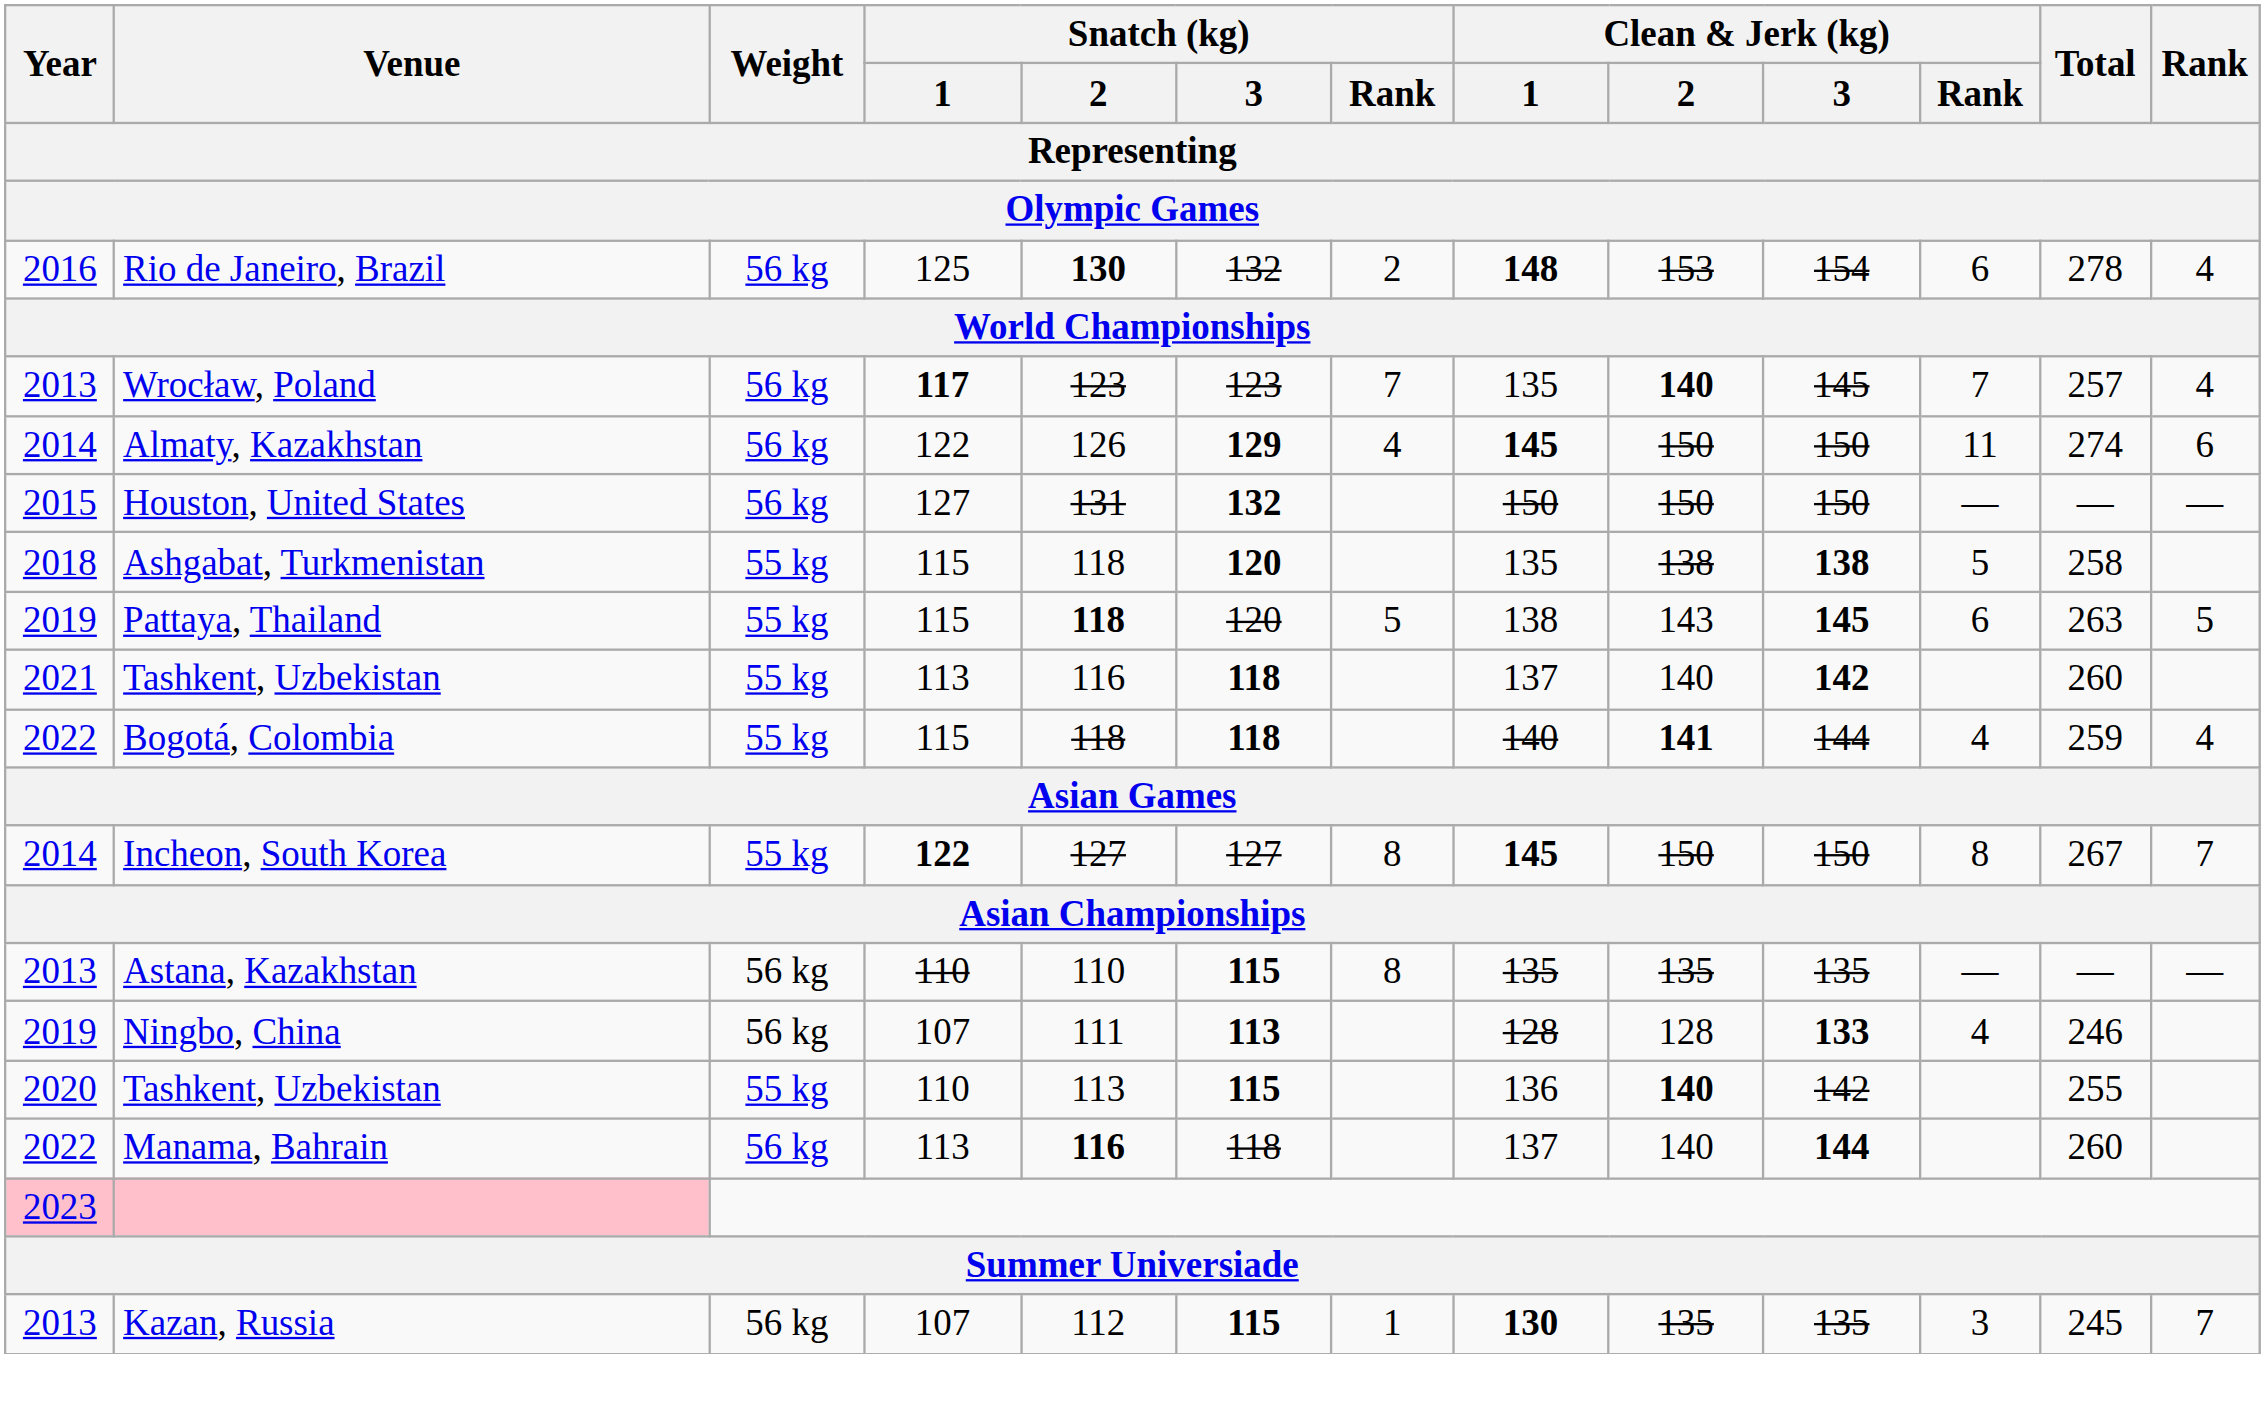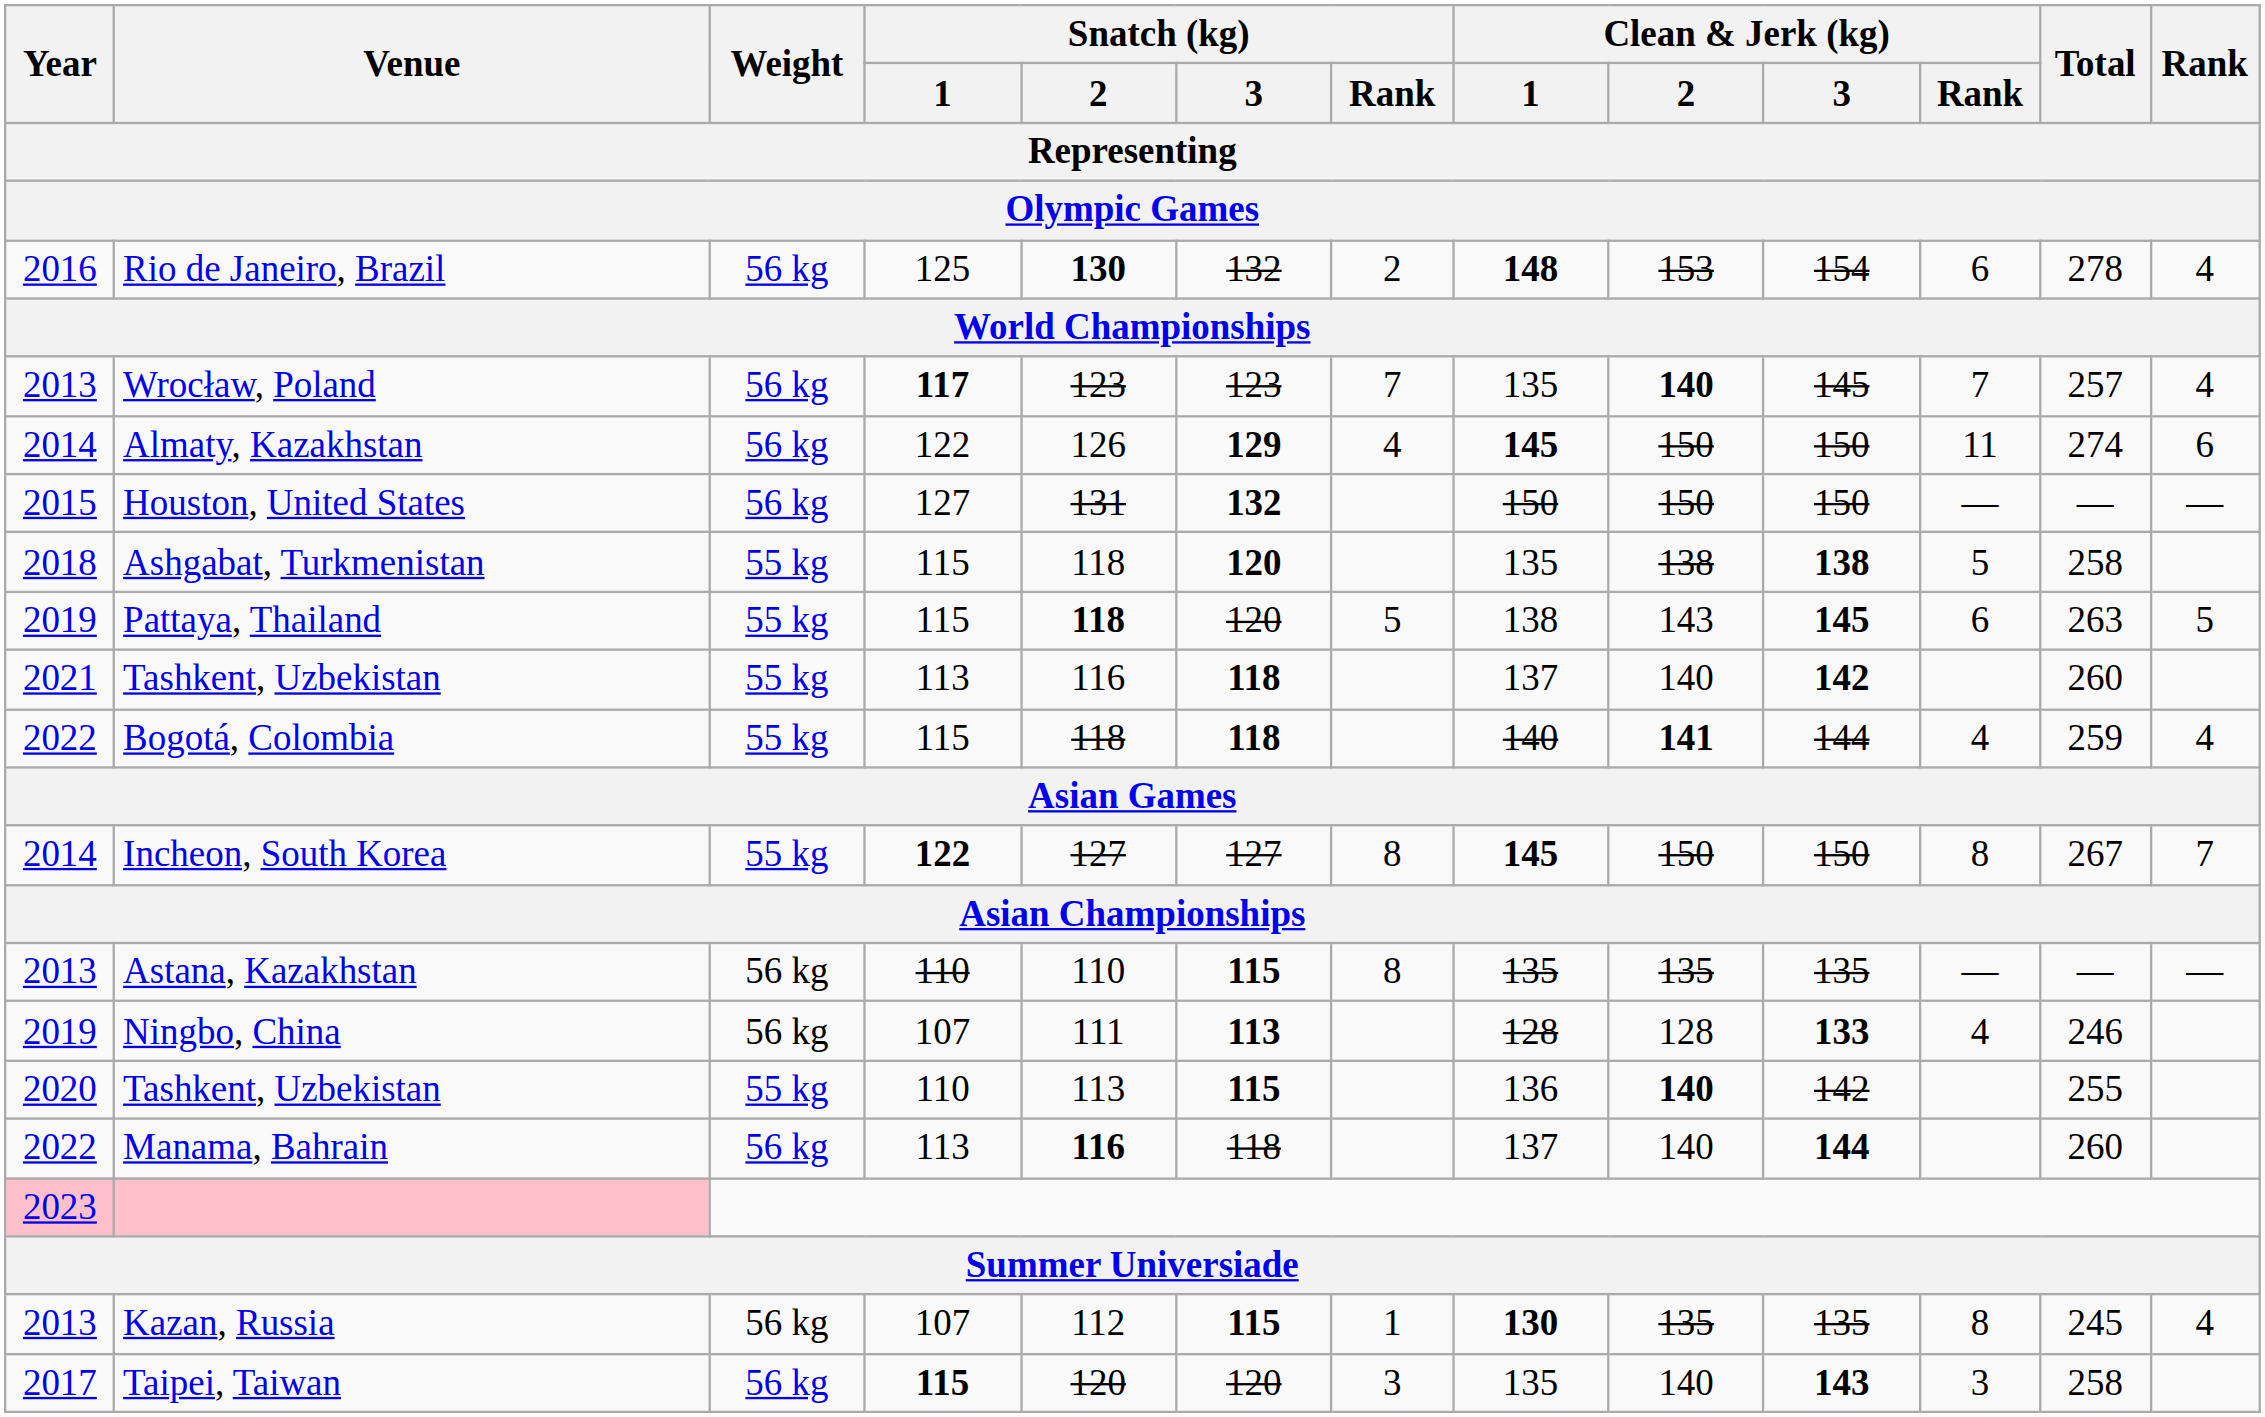 <table class="wikitable" style="text-align:center">
 <tr>
 <th rowspan=2 width=40>Year</th>
 <th rowspan=2 width=250>Venue</th>
 <th rowspan=2 width=60>Weight</th>
 <th colspan=4>Snatch (kg)</th>
 <th colspan=4>Clean & Jerk (kg)</th>
 <th rowspan=2 width=40>Total</th>
 <th rowspan=2 width=40>Rank</th>
 </tr>
 <tr>
 <th width=60>1</th>
 <th width=60>2</th>
 <th width=60>3</th>
 <th width=45>Rank</th>
 <th width=60>1</th>
 <th width=60>2</th>
 <th width=60>3</th>
 <th width=45>Rank</th>
 </tr>
 <tr>
 <th colspan=13>Representing </th>
 </tr>
 <tr>
 <th colspan=13><a href='#'>Olympic Games</a></th>
 </tr>
 <tr>
 <td><a href='#'>2016</a></td>
 <td align=left> <a href='#'>Rio de Janeiro</a>, <a href='#'>Brazil</a></td>
 <td><a href='#'>56 kg</a></td>
 <td>125</td>
 <td><strong>130</strong></td>
 <td><s>132</s></td>
 <td>2</td>
 <td><strong>148</strong></td>
 <td><s>153</s></td>
 <td><s>154</s></td>
 <td>6</td>
 <td>278</td>
 <td>4</td>
 </tr>
 <tr>
 <th colspan=13><a href='#'>World Championships</a></th>
 </tr>
 <tr>
 <td><a href='#'>2013</a></td>
 <td align=left> <a href='#'>Wrocław</a>, <a href='#'>Poland</a></td>
 <td><a href='#'>56 kg</a></td>
 <td><strong>117</strong></td>
 <td><s>123</s></td>
 <td><s>123</s></td>
 <td>7</td>
 <td>135</td>
 <td><strong>140</strong></td>
 <td><s>145</s></td>
 <td>7</td>
 <td>257</td>
 <td>4</td>
 </tr>
 <tr>
 <td><a href='#'>2014</a></td>
 <td align=left> <a href='#'>Almaty</a>, <a href='#'>Kazakhstan</a></td>
 <td><a href='#'>56 kg</a></td>
 <td>122</td>
 <td>126</td>
 <td><strong>129</strong></td>
 <td>4</td>
 <td><strong>145</strong></td>
 <td><s>150</s></td>
 <td><s>150</s></td>
 <td>11</td>
 <td>274</td>
 <td>6</td>
 </tr>
 <tr>
 <td><a href='#'>2015</a></td>
 <td align=left> <a href='#'>Houston</a>, <a href='#'>United States</a></td>
 <td><a href='#'>56 kg</a></td>
 <td>127</td>
 <td><s>131</s></td>
 <td><strong>132</strong></td>
 <td></td>
 <td><s>150</s></td>
 <td><s>150</s></td>
 <td><s>150</s></td>
 <td>—</td>
 <td>—</td>
 <td>—</td>
 </tr>
 <tr>
 <td><a href='#'>2018</a></td>
 <td align=left> <a href='#'>Ashgabat</a>, <a href='#'>Turkmenistan</a></td>
 <td><a href='#'>55 kg</a></td>
 <td>115</td>
 <td>118</td>
 <td><strong>120</strong></td>
 <td></td>
 <td>135</td>
 <td><s>138</s></td>
 <td><strong>138</strong></td>
 <td>5</td>
 <td>258</td>
 <td></td>
 </tr>
 <tr>
 <td><a href='#'>2019</a></td>
 <td align=left> <a href='#'>Pattaya</a>, <a href='#'>Thailand</a></td>
 <td><a href='#'>55 kg</a></td>
 <td>115</td>
 <td><strong>118</strong></td>
 <td><s>120</s></td>
 <td>5</td>
 <td>138</td>
 <td>143</td>
 <td><strong>145</strong></td>
 <td>6</td>
 <td>263</td>
 <td>5</td>
 </tr>
 <tr>
 <td><a href='#'>2021</a></td>
 <td align=left> <a href='#'>Tashkent</a>, <a href='#'>Uzbekistan</a></td>
 <td><a href='#'>55 kg</a></td>
 <td>113</td>
 <td>116</td>
 <td><strong>118</strong></td>
 <td></td>
 <td>137</td>
 <td>140</td>
 <td><strong>142</strong></td>
 <td></td>
 <td>260</td>
 <td></td>
 </tr>
 <tr>
 <td><a href='#'>2022</a></td>
 <td align=left> <a href='#'>Bogotá</a>, <a href='#'>Colombia</a></td>
 <td><a href='#'>55 kg</a></td>
 <td>115</td>
 <td><s>118</s></td>
 <td><strong>118</strong></td>
 <td></td>
 <td><s>140</s></td>
 <td><strong>141</strong></td>
 <td><s>144</s></td>
 <td>4</td>
 <td>259</td>
 <td>4</td>
 </tr>
 <tr>
 <th colspan=13><a href='#'>Asian Games</a></th>
 </tr>
 <tr>
 <td><a href='#'>2014</a></td>
 <td align=left> <a href='#'>Incheon</a>, <a href='#'>South Korea</a></td>
 <td><a href='#'>55 kg</a></td>
 <td><strong>122</strong></td>
 <td><s>127</s></td>
 <td><s>127</s></td>
 <td>8</td>
 <td><strong>145</strong></td>
 <td><s>150</s></td>
 <td><s>150</s></td>
 <td>8</td>
 <td>267</td>
 <td>7</td>
 </tr>
 <tr>
 <th colspan=13><a href='#'>Asian Championships</a></th>
 </tr>
 <tr>
 <td><a href='#'>2013</a></td>
 <td align=left> <a href='#'>Astana</a>, <a href='#'>Kazakhstan</a></td>
 <td>56 kg</td>
 <td><s>110</s></td>
 <td>110</td>
 <td><strong>115</strong></td>
 <td>8</td>
 <td><s>135</s></td>
 <td><s>135</s></td>
 <td><s>135</s></td>
 <td>—</td>
 <td>—</td>
 <td>—</td>
 </tr>
 <tr>
 <td><a href='#'>2019</a></td>
 <td align=left> <a href='#'>Ningbo</a>, <a href='#'>China</a></td>
 <td>56 kg</td>
 <td>107</td>
 <td>111</td>
 <td><strong>113</strong></td>
 <td></td>
 <td><s>128</s></td>
 <td>128</td>
 <td><strong>133</strong></td>
 <td>4</td>
 <td>246</td>
 <td></td>
 </tr>
 <tr>
 <td><a href='#'>2020</a></td>
 <td align=left> <a href='#'>Tashkent</a>, <a href='#'>Uzbekistan</a></td>
 <td><a href='#'>55 kg</a></td>
 <td>110</td>
 <td>113</td>
 <td><strong>115</strong></td>
 <td></td>
 <td>136</td>
 <td><strong>140</strong></td>
 <td><s>142</s></td>
 <td></td>
 <td>255</td>
 <td></td>
 </tr>
 <tr>
 <td><a href='#'>2022</a></td>
 <td align=left> <a href='#'>Manama</a>, <a href='#'>Bahrain</a></td>
 <td><a href='#'>56 kg</a></td>
 <td>113</td>
 <td><strong>116</strong></td>
 <td><s>118</s></td>
 <td></td>
 <td>137</td>
 <td>140</td>
 <td><strong>144</strong></td>
 <td></td>
 <td>260</td>
 <td></td>
 </tr>
 <tr bgcolor=pink>
 <td><a href='#'>2023</a></td>
 <td></td>
 </tr>
 <tr>
 <th colspan=13><a href='#'>Summer Universiade</a></th>
 </tr>
 <tr>
 <td><a href='#'>2013</a></td>
 <td align=left> <a href='#'>Kazan</a>, <a href='#'>Russia</a></td>
 <td>56 kg</td>
 <td>107</td>
 <td>112</td>
 <td><strong>115</strong></td>
 <td>1</td>
 <td><strong>130</strong></td>
 <td><s>135</s></td>
 <td><s>135</s></td>
+<td>8</td>
+<td>245</td>
+<td>4</td>
+</tr>
+<tr>
+<td><a href='#'>2017</a></td>
+<td align=left> <a href='#'>Taipei</a>, <a href='#'>Taiwan</a></td>
+<td><a href='#'>56 kg</a></td>
+<td><strong>115</strong></td>
+<td><s>120</s></td>
+<td><s>120</s></td>
 <td>3</td>
-<td>245</td>
-<td>7</td>
+<td>135</td>
+<td>140</td>
+<td><strong>143</strong></td>
+<td>3</td>
+<td>258</td>
+<td></td>
 </tr>
 </table>
